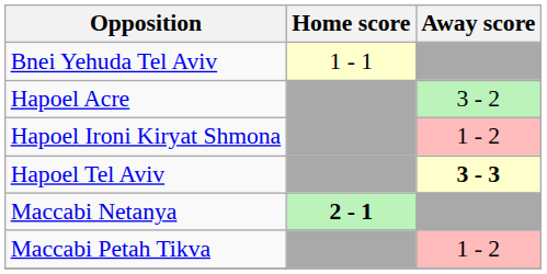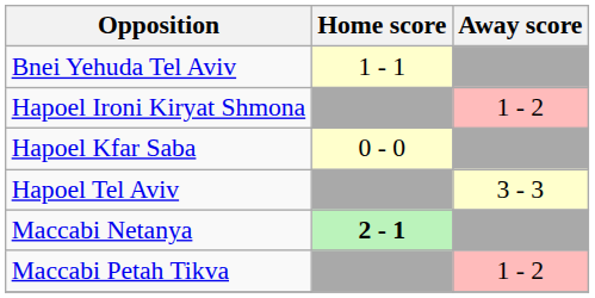 <table class="wikitable" style="text-align: center;">
 <tr>
 <th>Opposition</th>
 <th>Home score</th>
 <th>Away score</th>
 </tr>
 <tr>
 <td align="left"><a href='#'>Bnei Yehuda Tel Aviv</a></td>
 <td bgcolor=#FFFFCC>1 - 1</td>
 <td bgcolor=darkgrey></td>
 </tr>
 <tr>
-<td align="left"><a href='#'>Hapoel Acre</a></td>
-<td bgcolor=darkgrey></td>
-<td bgcolor=#BBF3BB>3 - 2</td>
-</tr>
-<tr>
 <td align="left"><a href='#'>Hapoel Ironi Kiryat Shmona</a></td>
 <td bgcolor=darkgrey></td>
 <td bgcolor=#FFBBBB>1 - 2</td>
 </tr>
 <tr>
+<td align="left"><a href='#'>Hapoel Kfar Saba</a></td>
+<td bgcolor=#FFFFCC>0 - 0</td>
+<td bgcolor=darkgrey></td>
+</tr>
+<tr>
 <td align="left"><a href='#'>Hapoel Tel Aviv</a></td>
 <td bgcolor=darkgrey></td>
-<td bgcolor=#FFFFCC><strong>3 - 3</strong></td>
+<td bgcolor=#FFFFCC>3 - 3</td>
 </tr>
 <tr>
 <td align="left"><a href='#'>Maccabi Netanya</a></td>
 <td bgcolor=#BBF3BB><strong>2 - 1</strong></td>
 <td bgcolor=darkgrey></td>
 </tr>
 <tr>
 <td align="left"><a href='#'>Maccabi Petah Tikva</a></td>
 <td bgcolor=darkgrey></td>
 <td bgcolor=#FFBBBB>1 - 2</td>
 </tr>
 <tr>
 </tr>
 </table>
